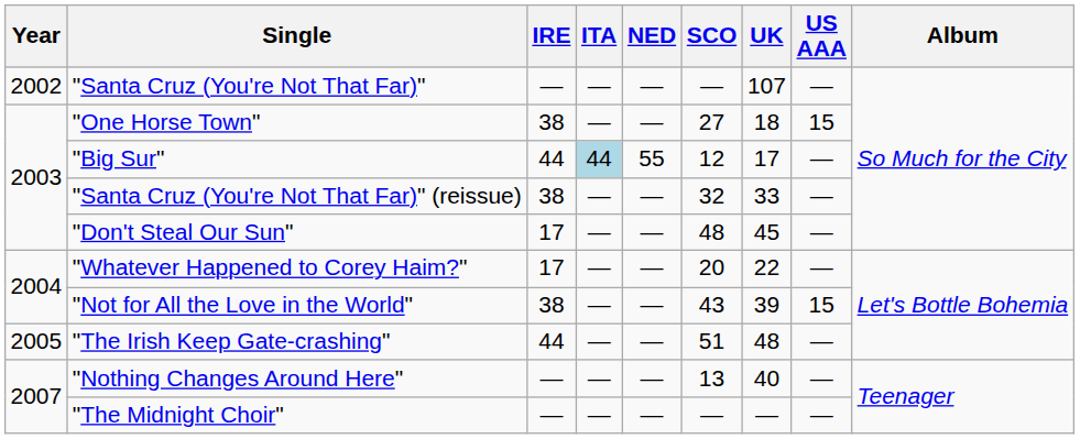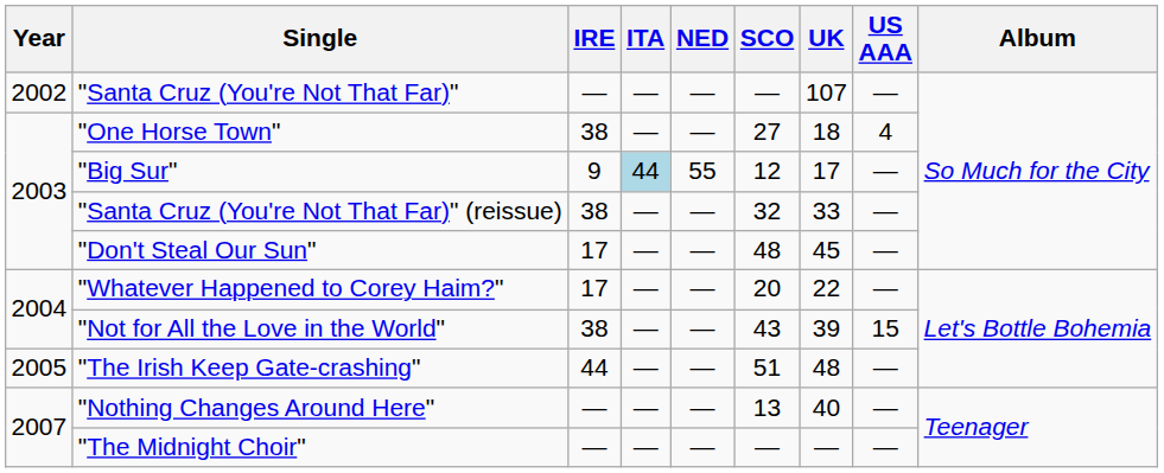 <table class="wikitable">
 <tr>
 <th>Year</th>
 <th>Single</th>
 <th><a href='#'>IRE</a><br></th>
 <th><a href='#'>ITA</a><br></th>
 <th><a href='#'>NED</a><br></th>
 <th><a href='#'>SCO</a><br></th>
 <th><a href='#'>UK</a><br></th>
 <th><a href='#'>US<br>AAA</a><br></th>
 <th>Album</th>
 </tr>
 <tr>
 <td>2002</td>
 <td>"<a href='#'>Santa Cruz (You're Not That Far)</a>"</td>
 <td style="text-align:center;">—</td>
 <td style="text-align:center;">—</td>
 <td style="text-align:center;">—</td>
 <td style="text-align:center;">—</td>
 <td style="text-align:center;">107</td>
 <td style="text-align:center;">—</td>
 <td rowspan=5><em><a href='#'>So Much for the City</a></em></td>
 </tr>
 <tr>
 <td rowspan=4>2003</td>
 <td>"<a href='#'>One Horse Town</a>"</td>
 <td style="text-align:center;">38</td>
 <td style="text-align:center;">—</td>
 <td style="text-align:center;">—</td>
 <td style="text-align:center;">27</td>
 <td style="text-align:center;">18</td>
-<td style="text-align:center;">15</td>
+<td style="text-align:center;">4</td>
 </tr>
 <tr>
 <td>"<a href='#'>Big Sur</a>"</td>
-<td style="text-align:center;">44</td>
+<td style="text-align:center;">9</td>
 <td style="background: lightblue; text-align:center;">44</td>
 <td style="text-align:center;">55</td>
 <td style="text-align:center;">12</td>
 <td style="text-align:center;">17</td>
 <td style="text-align:center;">—</td>
 </tr>
 <tr>
 <td>"<a href='#'>Santa Cruz (You're Not That Far)</a>" (reissue)</td>
 <td style="text-align:center;">38</td>
 <td style="text-align:center;">—</td>
 <td style="text-align:center;">—</td>
 <td style="text-align:center;">32</td>
 <td style="text-align:center;">33</td>
 <td style="text-align:center;">—</td>
 </tr>
 <tr>
 <td>"<a href='#'>Don't Steal Our Sun</a>"</td>
 <td style="text-align:center;">17</td>
 <td style="text-align:center;">—</td>
 <td style="text-align:center;">—</td>
 <td style="text-align:center;">48</td>
 <td style="text-align:center;">45</td>
 <td style="text-align:center;">—</td>
 </tr>
 <tr>
 <td rowspan=2>2004</td>
 <td>"<a href='#'>Whatever Happened to Corey Haim?</a>"</td>
 <td style="text-align:center;">17</td>
 <td style="text-align:center;">—</td>
 <td style="text-align:center;">—</td>
 <td style="text-align:center;">20</td>
 <td style="text-align:center;">22</td>
 <td style="text-align:center;">—</td>
 <td rowspan=3><em><a href='#'>Let's Bottle Bohemia</a></em></td>
 </tr>
 <tr>
 <td>"<a href='#'>Not for All the Love in the World</a>"</td>
 <td style="text-align:center;">38</td>
 <td style="text-align:center;">—</td>
 <td style="text-align:center;">—</td>
 <td style="text-align:center;">43</td>
 <td style="text-align:center;">39</td>
 <td style="text-align:center;">15</td>
 </tr>
 <tr>
 <td>2005</td>
 <td>"<a href='#'>The Irish Keep Gate-crashing</a>"</td>
 <td style="text-align:center;">44</td>
 <td style="text-align:center;">—</td>
 <td style="text-align:center;">—</td>
 <td style="text-align:center;">51</td>
 <td style="text-align:center;">48</td>
 <td style="text-align:center;">—</td>
 </tr>
 <tr>
 <td rowspan=2>2007</td>
 <td>"<a href='#'>Nothing Changes Around Here</a>"</td>
 <td style="text-align:center;">—</td>
 <td style="text-align:center;">—</td>
 <td style="text-align:center;">—</td>
 <td style="text-align:center;">13</td>
 <td style="text-align:center;">40</td>
 <td style="text-align:center;">—</td>
 <td rowspan=2><em><a href='#'>Teenager</a></em></td>
 </tr>
 <tr>
 <td>"<a href='#'>The Midnight Choir</a>"</td>
 <td style="text-align:center;">—</td>
 <td style="text-align:center;">—</td>
 <td style="text-align:center;">—</td>
 <td style="text-align:center;">—</td>
 <td style="text-align:center;">—</td>
 <td style="text-align:center;">—</td>
 </tr>
 </table>
